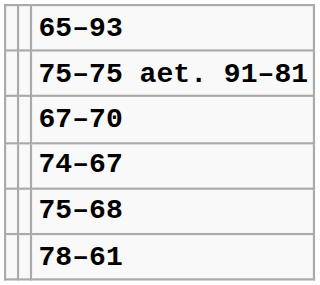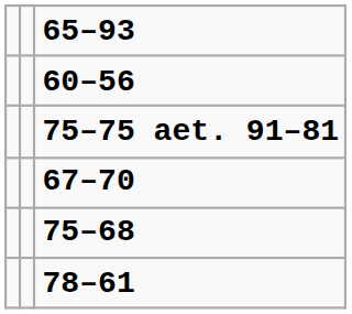 <table class="wikitable">
 <tr>
 <td></td>
 <td></td>
 <td><strong>65–93</strong></td>
+</tr>
+<tr>
+<td></td>
+<td></td>
+<td><strong>60–56</strong></td>
 </tr>
 <tr>
 <td></td>
 <td></td>
 <td><strong>75–75 aet. 91–81</strong></td>
 </tr>
 <tr>
 <td></td>
 <td></td>
 <td><strong>67–70</strong></td>
 </tr>
 <tr>
 <td></td>
 <td></td>
-<td><strong>74–67</strong></td>
-</tr>
-<tr>
-<td></td>
-<td></td>
 <td><strong>75–68</strong></td>
 </tr>
 <tr>
 <td></td>
 <td></td>
 <td><strong>78–61</strong></td>
 </tr>
 </table>
